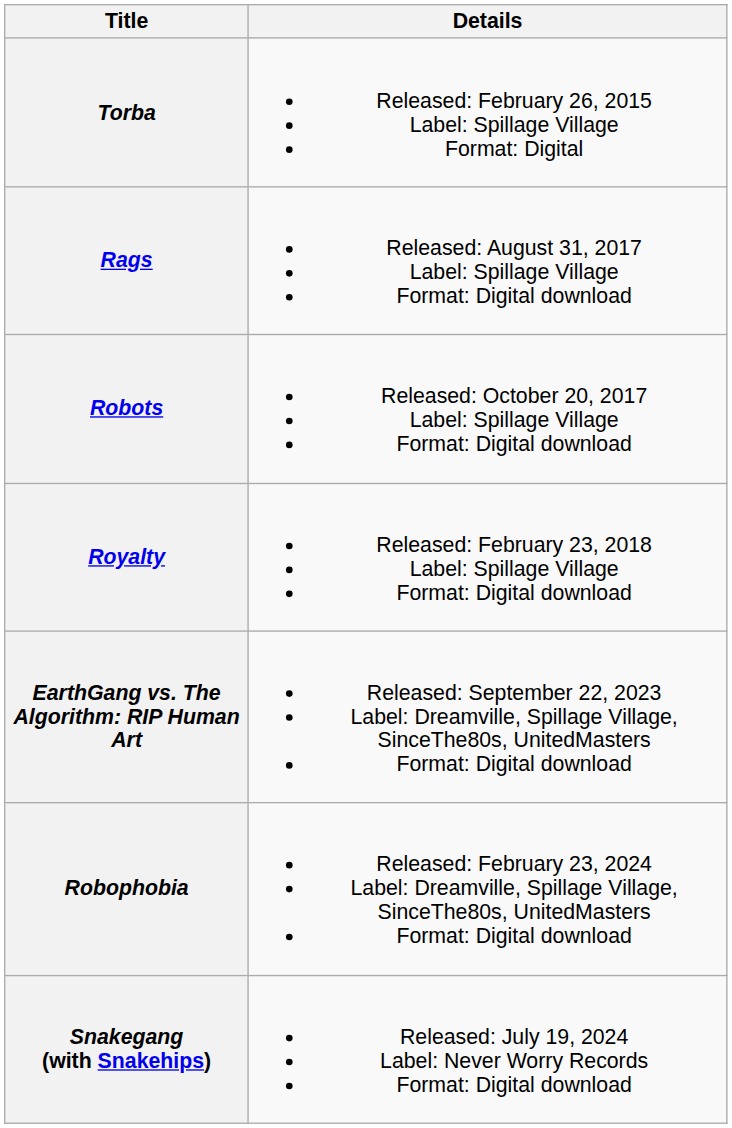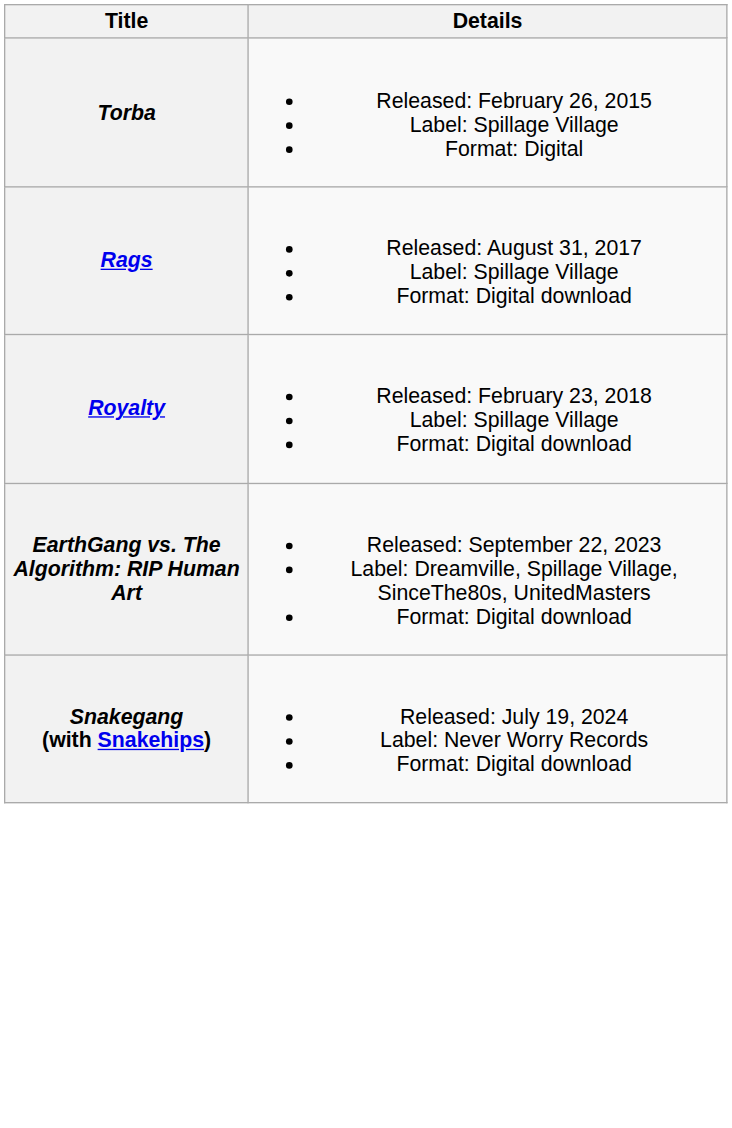 <table class="wikitable plainrowheaders" style="text-align:center;">
 <tr>
 <th scope="col" style="width:11em;">Title</th>
 <th scope="col" style="width:22em;">Details</th>
 </tr>
 <tr>
 <th scope="row"><em>Torba</em></th>
 <td><br><ul><li>Released: February 26, 2015</li><li>Label: Spillage Village</li><li>Format: Digital</li></ul></td>
 </tr>
 <tr>
 <th scope="row"><em><a href='#'>Rags</a></em></th>
 <td><br><ul><li>Released: August 31, 2017</li><li>Label: Spillage Village</li><li>Format: Digital download</li></ul></td>
 </tr>
 <tr>
-<th scope="row"><em><a href='#'>Robots</a></em></th>
-<td><br><ul><li>Released: October 20, 2017</li><li>Label: Spillage Village</li><li>Format: Digital download</li></ul></td>
-</tr>
-<tr>
 <th scope="row"><em><a href='#'>Royalty</a></em></th>
 <td><br><ul><li>Released: February 23, 2018</li><li>Label: Spillage Village</li><li>Format: Digital download</li></ul></td>
 </tr>
 <tr>
 <th scope="row"><em>EarthGang vs. The Algorithm: RIP Human Art</em></th>
 <td><br><ul><li>Released: September 22, 2023</li><li>Label: Dreamville, Spillage Village, SinceThe80s, UnitedMasters</li><li>Format: Digital download</li></ul></td>
 </tr>
 <tr>
-<th scope="row"><em>Robophobia</em></th>
-<td><br><ul><li>Released: February 23, 2024</li><li>Label: Dreamville, Spillage Village, SinceThe80s, UnitedMasters</li><li>Format: Digital download</li></ul></td>
-</tr>
-<tr>
 <th scope="row"><em>Snakegang</em> <br> (with <a href='#'>Snakehips</a>)</th>
 <td><br><ul><li>Released: July 19, 2024</li><li>Label: Never Worry Records</li><li>Format: Digital download</li></ul></td>
 </tr>
 </table>
